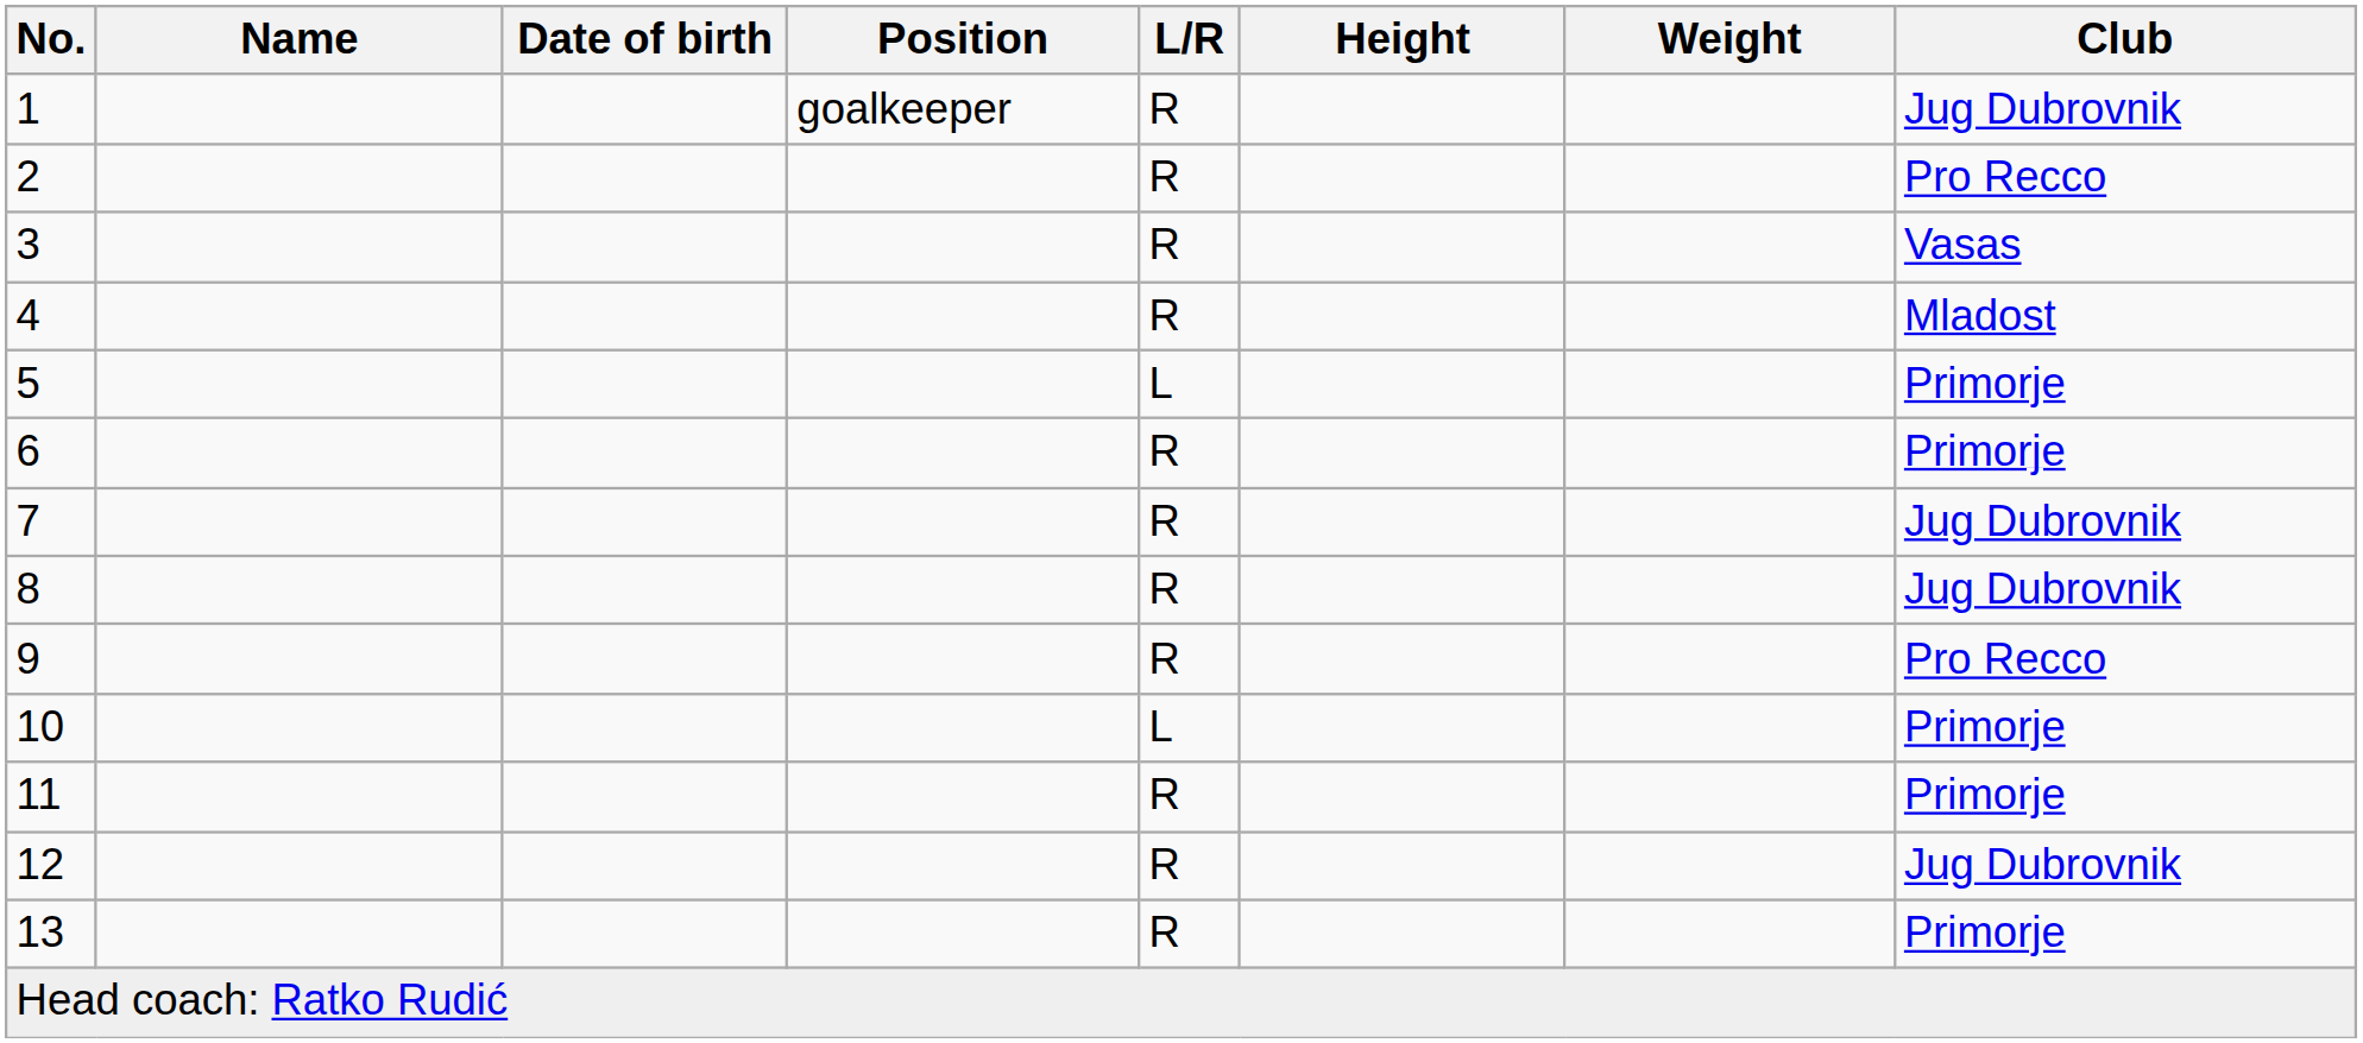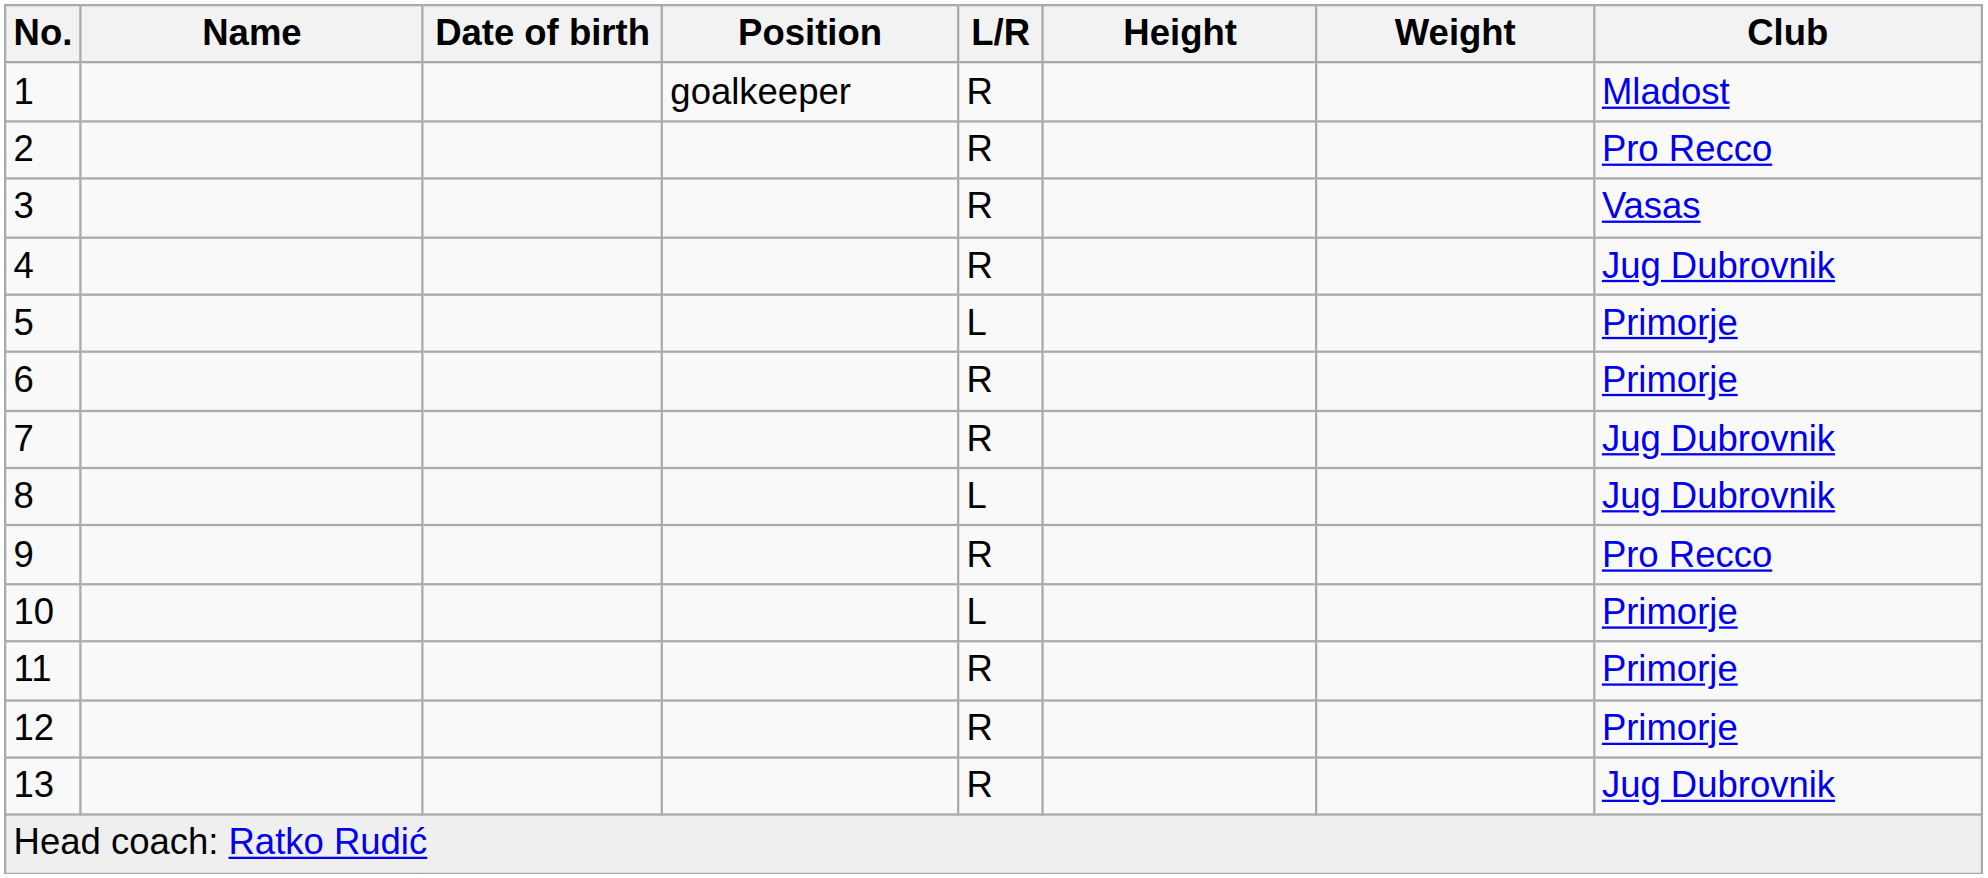 <table class=wikitable sortable style=font-size:100%; text-align:center;>
 <tr>
 <th>No.</th>
 <th style=width:12em>Name</th>
 <th style=width:8em>Date of birth</th>
 <th style=width:9em>Position</th>
 <th style=width:2em>L/R</th>
 <th style=width:9em>Height</th>
 <th style=width:9em>Weight</th>
 <th style=width:13em>Club</th>
 </tr>
 <tr>
 <td>1</td>
 <td align=left></td>
 <td></td>
 <td>goalkeeper</td>
 <td>R</td>
 <td></td>
 <td></td>
-<td> <a href='#'>Jug Dubrovnik</a></td>
+<td> <a href='#'>Mladost</a></td>
 </tr>
 <tr>
 <td>2</td>
 <td align=left></td>
 <td></td>
 <td></td>
 <td>R</td>
 <td></td>
 <td></td>
 <td> <a href='#'>Pro Recco</a></td>
 </tr>
 <tr>
 <td>3</td>
 <td align=left></td>
 <td></td>
 <td></td>
 <td>R</td>
 <td></td>
 <td></td>
 <td> <a href='#'>Vasas</a></td>
 </tr>
 <tr>
 <td>4</td>
 <td align=left></td>
 <td></td>
 <td></td>
 <td>R</td>
 <td></td>
 <td></td>
-<td> <a href='#'>Mladost</a></td>
+<td> <a href='#'>Jug Dubrovnik</a></td>
 </tr>
 <tr>
 <td>5</td>
 <td align=left></td>
 <td></td>
 <td></td>
 <td>L</td>
 <td></td>
 <td></td>
 <td> <a href='#'>Primorje</a></td>
 </tr>
 <tr>
 <td>6</td>
 <td align=left></td>
 <td></td>
 <td></td>
 <td>R</td>
 <td></td>
 <td></td>
 <td> <a href='#'>Primorje</a></td>
 </tr>
 <tr>
 <td>7</td>
 <td align=left></td>
 <td></td>
 <td></td>
 <td>R</td>
 <td></td>
 <td></td>
 <td> <a href='#'>Jug Dubrovnik</a></td>
 </tr>
 <tr>
 <td>8</td>
 <td align=left></td>
 <td></td>
 <td></td>
-<td>R</td>
+<td>L</td>
 <td></td>
 <td></td>
 <td> <a href='#'>Jug Dubrovnik</a></td>
 </tr>
 <tr>
 <td>9</td>
 <td align=left></td>
 <td></td>
 <td></td>
 <td>R</td>
 <td></td>
 <td></td>
 <td> <a href='#'>Pro Recco</a></td>
 </tr>
 <tr>
 <td>10</td>
 <td align=left></td>
 <td></td>
 <td></td>
 <td>L</td>
 <td></td>
 <td></td>
 <td> <a href='#'>Primorje</a></td>
 </tr>
 <tr>
 <td>11</td>
 <td align=left></td>
 <td></td>
 <td></td>
 <td>R</td>
 <td></td>
 <td></td>
 <td> <a href='#'>Primorje</a></td>
 </tr>
 <tr>
 <td>12</td>
 <td align=left></td>
 <td></td>
 <td></td>
 <td>R</td>
 <td></td>
 <td></td>
-<td> <a href='#'>Jug Dubrovnik</a></td>
+<td> <a href='#'>Primorje</a></td>
 </tr>
 <tr>
 <td>13</td>
 <td align=left></td>
 <td></td>
 <td></td>
 <td>R</td>
 <td></td>
 <td></td>
-<td> <a href='#'>Primorje</a></td>
+<td> <a href='#'>Jug Dubrovnik</a></td>
 </tr>
 <tr style="background:#efefef;">
 <td colspan="8" style="text-align:left;">Head coach: <a href='#'>Ratko Rudić</a></td>
 </tr>
 </table>
